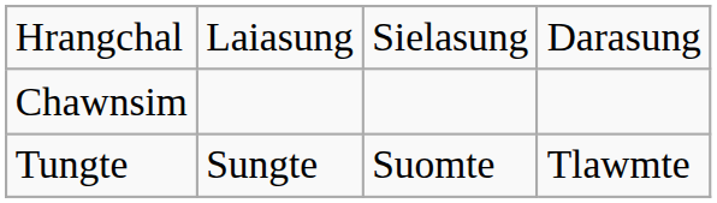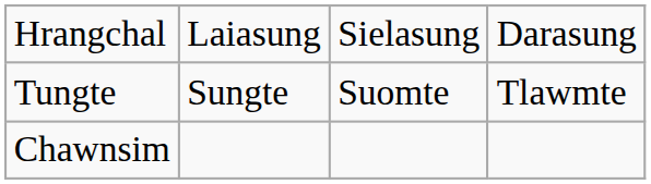 <table class="wikitable">
 <tr>
 <td>Hrangchal</td>
 <td>Laiasung</td>
 <td>Sielasung</td>
 <td>Darasung</td>
 </tr>
 <tr>
+<td>Tungte</td>
+<td>Sungte</td>
+<td>Suomte</td>
+<td>Tlawmte</td>
+</tr>
+<tr>
 <td>Chawnsim</td>
 <td></td>
 <td></td>
 <td></td>
 </tr>
-<tr>
-<td>Tungte</td>
-<td>Sungte</td>
-<td>Suomte</td>
-<td>Tlawmte</td>
-</tr>
 </table>
